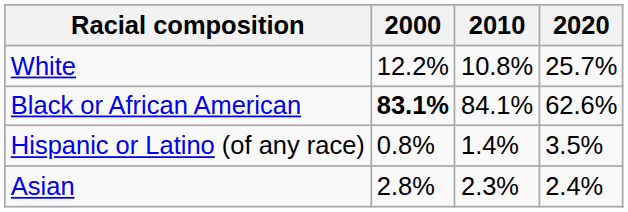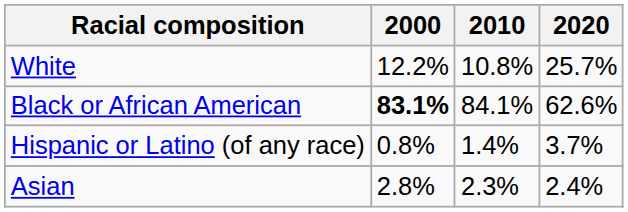 <table class="wikitable sortable collapsible" style="font-size: 90%;">
 <tr>
 <th>Racial composition</th>
 <th>2000</th>
 <th>2010</th>
 <th>2020</th>
 </tr>
 <tr>
 <td><a href='#'>White</a></td>
 <td>12.2%</td>
 <td>10.8%</td>
 <td>25.7%</td>
 </tr>
 <tr>
 <td><a href='#'>Black or African American</a></td>
 <td><strong>83.1%</strong></td>
 <td>84.1%</td>
 <td>62.6%</td>
 </tr>
 <tr>
 <td><a href='#'>Hispanic or Latino</a> (of any race)</td>
 <td>0.8%</td>
 <td>1.4%</td>
-<td>3.5%</td>
+<td>3.7%</td>
 </tr>
 <tr>
 <td><a href='#'>Asian</a></td>
 <td>2.8%</td>
 <td>2.3%</td>
 <td>2.4%</td>
 </tr>
 </table>
